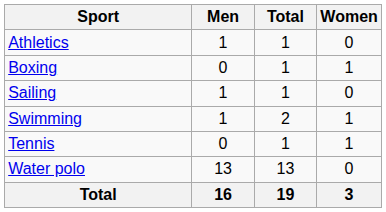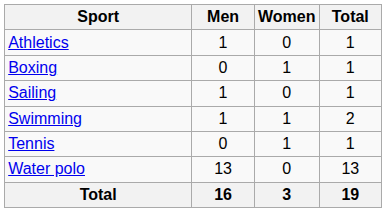 <table class="wikitable sortable" style="text-align:center;">
 <tr>
 <th width=180>Sport</th>
 <th width=55>Men</th>
+<th width=55>Women</th>
 <th width=55>Total</th>
-<th width=55>Women</th>
 </tr>
 <tr>
 <td align=left><a href='#'>Athletics</a></td>
 <td>1</td>
+<td>0</td>
 <td>1</td>
-<td>0</td>
 </tr>
 <tr>
 <td align=left><a href='#'>Boxing</a></td>
 <td>0</td>
 <td>1</td>
 <td>1</td>
 </tr>
 <tr>
 <td align=left><a href='#'>Sailing</a></td>
 <td>1</td>
+<td>0</td>
 <td>1</td>
-<td>0</td>
 </tr>
 <tr>
 <td align=left><a href='#'>Swimming</a></td>
 <td>1</td>
+<td>1</td>
 <td>2</td>
-<td>1</td>
 </tr>
 <tr>
 <td align=left><a href='#'>Tennis</a></td>
 <td>0</td>
 <td>1</td>
 <td>1</td>
 </tr>
 <tr>
 <td align=left><a href='#'>Water polo</a></td>
 <td>13</td>
+<td>0</td>
 <td>13</td>
-<td>0</td>
 </tr>
 <tr>
 <th>Total</th>
 <th>16</th>
+<th>3</th>
 <th>19</th>
-<th>3</th>
 </tr>
 </table>
